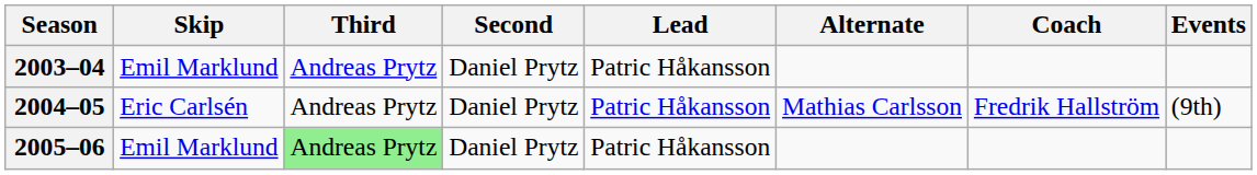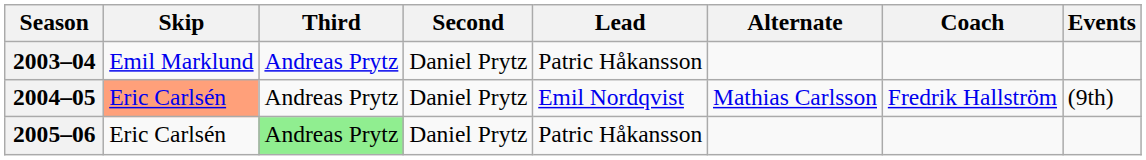 <table class="wikitable">
 <tr>
 <th scope="col" width=60>Season</th>
 <th scope="col">Skip</th>
 <th scope="col">Third</th>
 <th scope="col">Second</th>
 <th scope="col">Lead</th>
 <th scope="col">Alternate</th>
 <th scope="col">Coach</th>
 <th scope="col">Events</th>
 </tr>
 <tr>
 <th scope="row">2003–04</th>
 <td><a href='#'>Emil Marklund</a></td>
 <td><a href='#'>Andreas Prytz</a></td>
 <td>Daniel Prytz</td>
 <td>Patric Håkansson</td>
 <td></td>
 <td></td>
 <td></td>
 </tr>
 <tr>
 <th scope="row">2004–05</th>
-<td><a href='#'>Eric Carlsén</a></td>
+<td style="background: lightsalmon;"><a href='#'>Eric Carlsén</a></td>
 <td>Andreas Prytz</td>
 <td>Daniel Prytz</td>
-<td><a href='#'>Patric Håkansson</a></td>
+<td><a href='#'>Emil Nordqvist</a></td>
 <td><a href='#'>Mathias Carlsson</a></td>
 <td><a href='#'>Fredrik Hallström</a></td>
 <td> (9th)</td>
 </tr>
 <tr>
 <th scope="row">2005–06</th>
-<td><a href='#'>Emil Marklund</a></td>
+<td>Eric Carlsén</td>
 <td style="background: lightgreen;">Andreas Prytz</td>
 <td>Daniel Prytz</td>
 <td>Patric Håkansson</td>
 <td></td>
 <td></td>
 <td></td>
 </tr>
 </table>
